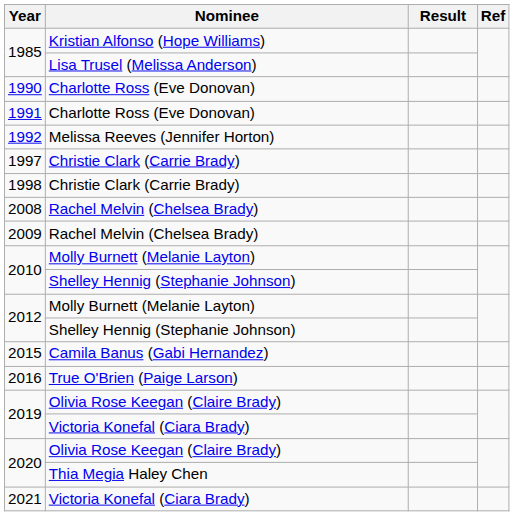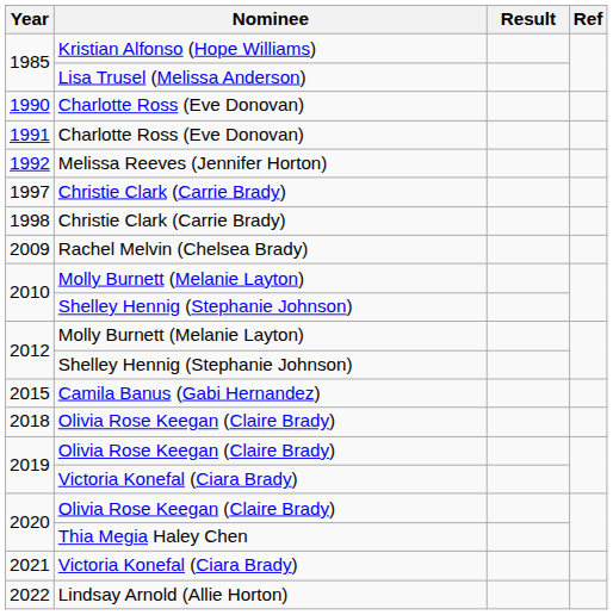 <table class="wikitable">
 <tr>
 <th>Year</th>
 <th style="width:375px;">Nominee</th>
 <th width="65">Result</th>
 <th>Ref</th>
 </tr>
 <tr>
 <td rowspan="2">1985</td>
 <td><a href='#'>Kristian Alfonso</a> (<a href='#'>Hope Williams</a>)</td>
 <td></td>
 <td rowspan="2"></td>
 </tr>
 <tr>
 <td><a href='#'>Lisa Trusel</a> (<a href='#'>Melissa Anderson</a>)</td>
 <td></td>
 </tr>
 <tr>
 <td><a href='#'>1990</a></td>
 <td><a href='#'>Charlotte Ross</a> (Eve Donovan)</td>
 <td></td>
 <td></td>
 </tr>
 <tr>
 <td><a href='#'>1991</a></td>
 <td>Charlotte Ross (Eve Donovan)</td>
 <td></td>
 <td></td>
 </tr>
 <tr>
 <td><a href='#'>1992</a></td>
 <td>Melissa Reeves (Jennifer Horton)</td>
 <td></td>
 <td></td>
 </tr>
 <tr>
 <td>1997</td>
 <td><a href='#'>Christie Clark</a> (<a href='#'>Carrie Brady</a>)</td>
 <td></td>
 <td></td>
 </tr>
 <tr>
 <td>1998</td>
 <td>Christie Clark (Carrie Brady)</td>
 <td></td>
 <td></td>
 </tr>
 <tr>
-<td>2008</td>
-<td><a href='#'>Rachel Melvin</a> (<a href='#'>Chelsea Brady</a>)</td>
-<td></td>
-<td></td>
-</tr>
-<tr>
 <td>2009</td>
 <td>Rachel Melvin (Chelsea Brady)</td>
 <td></td>
 <td></td>
 </tr>
 <tr>
 <td rowspan="2">2010</td>
 <td><a href='#'>Molly Burnett</a> (<a href='#'>Melanie Layton</a>)</td>
 <td></td>
 <td rowspan="2"></td>
 </tr>
 <tr>
 <td><a href='#'>Shelley Hennig</a> (<a href='#'>Stephanie Johnson</a>)</td>
 <td></td>
 </tr>
 <tr>
 <td rowspan="2">2012</td>
 <td>Molly Burnett (Melanie Layton)</td>
 <td></td>
 <td rowspan="2"></td>
 </tr>
 <tr>
 <td>Shelley Hennig (Stephanie Johnson)</td>
 <td></td>
 </tr>
 <tr>
 <td>2015</td>
 <td><a href='#'>Camila Banus</a> (<a href='#'>Gabi Hernandez</a>)</td>
 <td></td>
 <td></td>
 </tr>
 <tr>
-<td>2016</td>
-<td><a href='#'>True O'Brien</a> (<a href='#'>Paige Larson</a>)</td>
+<td>2018</td>
+<td><a href='#'>Olivia Rose Keegan</a> (<a href='#'>Claire Brady</a>)</td>
 <td></td>
 <td></td>
 </tr>
 <tr>
 <td rowspan="2">2019</td>
 <td><a href='#'>Olivia Rose Keegan</a> (<a href='#'>Claire Brady</a>)</td>
 <td></td>
 <td rowspan="2"></td>
 </tr>
 <tr>
 <td><a href='#'>Victoria Konefal</a> (<a href='#'>Ciara Brady</a>)</td>
 <td></td>
 </tr>
 <tr>
 <td rowspan="2">2020</td>
 <td><a href='#'>Olivia Rose Keegan</a> (<a href='#'>Claire Brady</a>)</td>
 <td></td>
 <td rowspan="2"></td>
 </tr>
 <tr>
 <td><a href='#'>Thia Megia</a> Haley Chen</td>
 <td></td>
 </tr>
 <tr>
 <td>2021</td>
 <td><a href='#'>Victoria Konefal</a> (<a href='#'>Ciara Brady</a>)</td>
 <td></td>
 <td></td>
 </tr>
+<tr>
+<td>2022</td>
+<td>Lindsay Arnold (Allie Horton)</td>
+<td></td>
+<td></td>
+</tr>
 </table>
